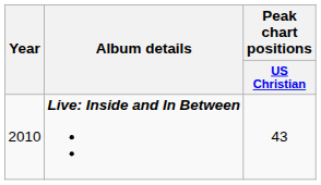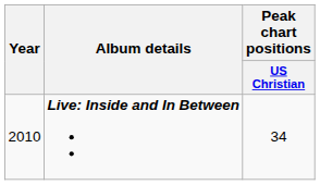 <table class="wikitable" style="text-align:center;">
 <tr>
 <th rowspan="2">Year</th>
 <th rowspan="2">Album details</th>
 <th>Peak chart positions</th>
 </tr>
 <tr style="font-size:smaller;">
 <th style="width:40px;"><a href='#'>US<br>Christian</a></th>
 </tr>
 <tr>
 <td>2010</td>
 <td style="text-align:left;"><strong><em>Live: Inside and In Between</em></strong><br><ul><li></li><li></li></ul></td>
-<td>43</td>
+<td>34</td>
 </tr>
 </table>
